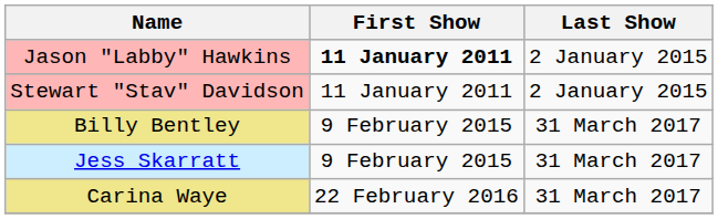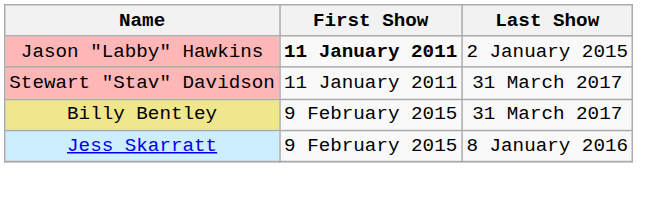 <table class="wikitable" style="text-align:center">
 <tr>
 <th>Name</th>
 <th>First Show</th>
 <th>Last Show</th>
 </tr>
 <tr>
 <td style="background:#FFB6B6">Jason "Labby" Hawkins</td>
 <td><strong>11 January 2011</strong></td>
 <td>2 January 2015</td>
 </tr>
 <tr>
 <td style="background:#FFB6B6">Stewart "Stav" Davidson</td>
 <td>11 January 2011</td>
-<td>2 January 2015</td>
+<td>31 March 2017</td>
 </tr>
 <tr>
 <td style="background:khaki;">Billy Bentley</td>
 <td>9 February 2015</td>
 <td>31 March 2017</td>
 </tr>
 <tr>
 <td style="background:#CCEEFF"><a href='#'>Jess Skarratt</a></td>
 <td>9 February 2015</td>
-<td>31 March 2017</td>
-</tr>
-<tr>
-<td style="background:khaki;">Carina Waye</td>
-<td>22 February 2016</td>
-<td>31 March 2017</td>
+<td>8 January 2016</td>
 </tr>
 <tr>
 </tr>
 </table>
